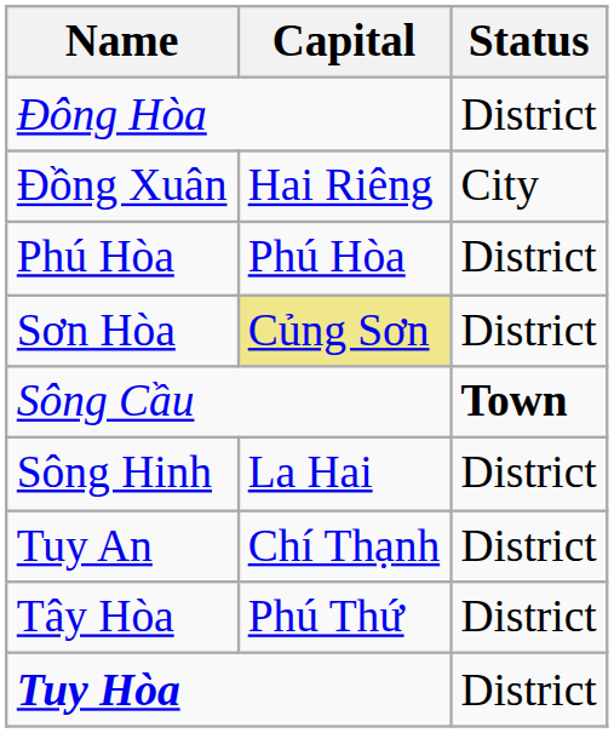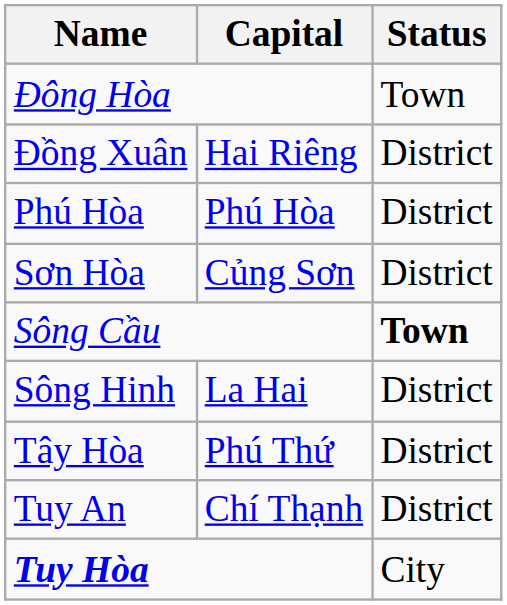 <table class="wikitable sortable">
 <tr>
 <th>Name</th>
 <th>Capital</th>
 <th>Status</th>
 </tr>
 <tr>
 <td colspan="2"><em><a href='#'>Đông Hòa</a></em></td>
-<td>District</td>
+<td>Town</td>
 </tr>
 <tr>
 <td><a href='#'>Đồng Xuân</a></td>
 <td><a href='#'>Hai Riêng</a></td>
-<td>City</td>
+<td>District</td>
 </tr>
 <tr>
 <td><a href='#'>Phú Hòa</a></td>
 <td><a href='#'>Phú Hòa</a></td>
 <td>District</td>
 </tr>
 <tr>
 <td><a href='#'>Sơn Hòa</a></td>
-<td style="background: khaki;"><a href='#'>Củng Sơn</a></td>
+<td><a href='#'>Củng Sơn</a></td>
 <td>District</td>
 </tr>
 <tr>
 <td colspan="2"><em><a href='#'>Sông Cầu</a></em></td>
 <td><strong>Town</strong></td>
 </tr>
 <tr>
 <td><a href='#'>Sông Hinh</a></td>
 <td><a href='#'>La Hai</a></td>
 <td>District</td>
 </tr>
 <tr>
+<td><a href='#'>Tây Hòa</a></td>
+<td><a href='#'>Phú Thứ</a></td>
+<td>District</td>
+</tr>
+<tr>
 <td><a href='#'>Tuy An</a></td>
 <td><a href='#'>Chí Thạnh</a></td>
 <td>District</td>
 </tr>
 <tr>
-<td><a href='#'>Tây Hòa</a></td>
-<td><a href='#'>Phú Thứ</a></td>
-<td>District</td>
-</tr>
-<tr>
 <td colspan="2"><strong><em><a href='#'>Tuy Hòa</a></em></strong></td>
-<td>District</td>
+<td>City</td>
 </tr>
 </table>
